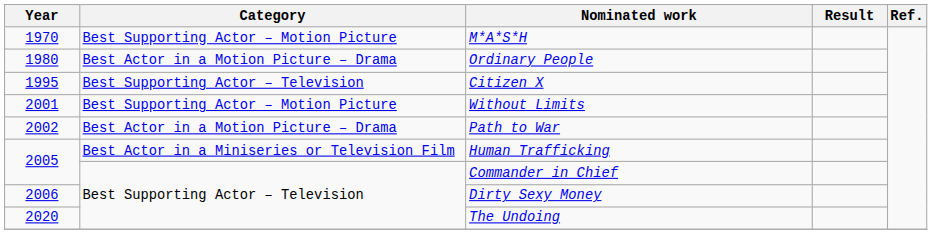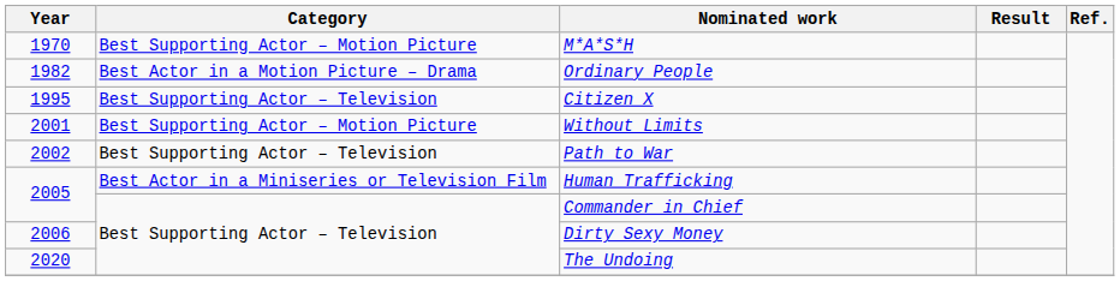 <table class=wikitable>
 <tr>
 <th scope="col" style="width:5em;">Year</th>
 <th scope="col" style="width:28em;">Category</th>
 <th scope="col" style="width:25em;">Nominated work</th>
 <th scope="col" style="width:5em;">Result</th>
 <th>Ref.</th>
 </tr>
 <tr>
 <td style="text-align:center;"><a href='#'>1970</a></td>
 <td><a href='#'>Best Supporting Actor – Motion Picture</a></td>
 <td><em><a href='#'>M*A*S*H</a></em></td>
 <td></td>
 <td align="center" rowspan="9"></td>
 </tr>
 <tr>
-<td style="text-align:center;"><a href='#'>1980</a></td>
+<td style="text-align:center;"><a href='#'>1982</a></td>
 <td><a href='#'>Best Actor in a Motion Picture – Drama</a></td>
 <td><em><a href='#'>Ordinary People</a></em></td>
 <td></td>
 </tr>
 <tr>
 <td style="text-align:center;"><a href='#'>1995</a></td>
 <td><a href='#'>Best Supporting Actor – Television</a></td>
 <td><em><a href='#'>Citizen X</a></em></td>
 <td></td>
 </tr>
 <tr>
 <td style="text-align:center;"><a href='#'>2001</a></td>
 <td><a href='#'>Best Supporting Actor – Motion Picture</a></td>
 <td><em><a href='#'>Without Limits</a></em></td>
 <td></td>
 </tr>
 <tr>
 <td style="text-align:center;"><a href='#'>2002</a></td>
-<td><a href='#'>Best Actor in a Motion Picture – Drama</a></td>
+<td>Best Supporting Actor – Television</td>
 <td><em><a href='#'>Path to War</a></em></td>
 <td></td>
 </tr>
 <tr>
 <td style="text-align:center;", rowspan="2"><a href='#'>2005</a></td>
 <td><a href='#'>Best Actor in a Miniseries or Television Film</a></td>
 <td><em><a href='#'>Human Trafficking</a></em></td>
 <td></td>
 </tr>
 <tr>
 <td rowspan="3">Best Supporting Actor – Television</td>
 <td><em><a href='#'>Commander in Chief</a></em></td>
 <td></td>
 </tr>
 <tr>
 <td style="text-align:center;"><a href='#'>2006</a></td>
 <td><em><a href='#'>Dirty Sexy Money</a></em></td>
 <td></td>
 </tr>
 <tr>
 <td style="text-align:center;"><a href='#'>2020</a></td>
 <td><em><a href='#'>The Undoing</a></em></td>
 <td></td>
 </tr>
 <tr>
 </tr>
 </table>
